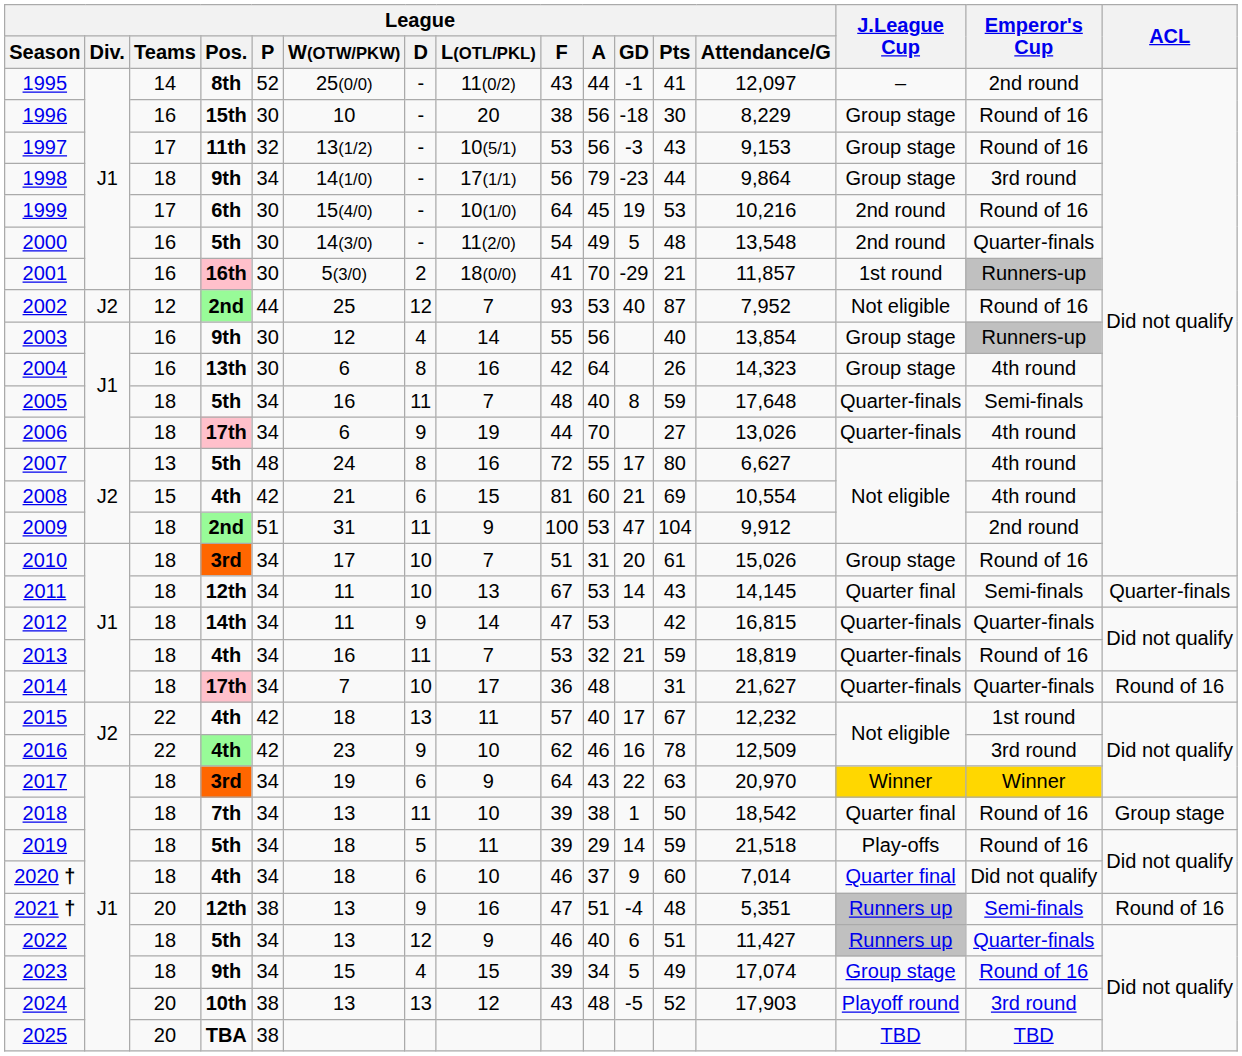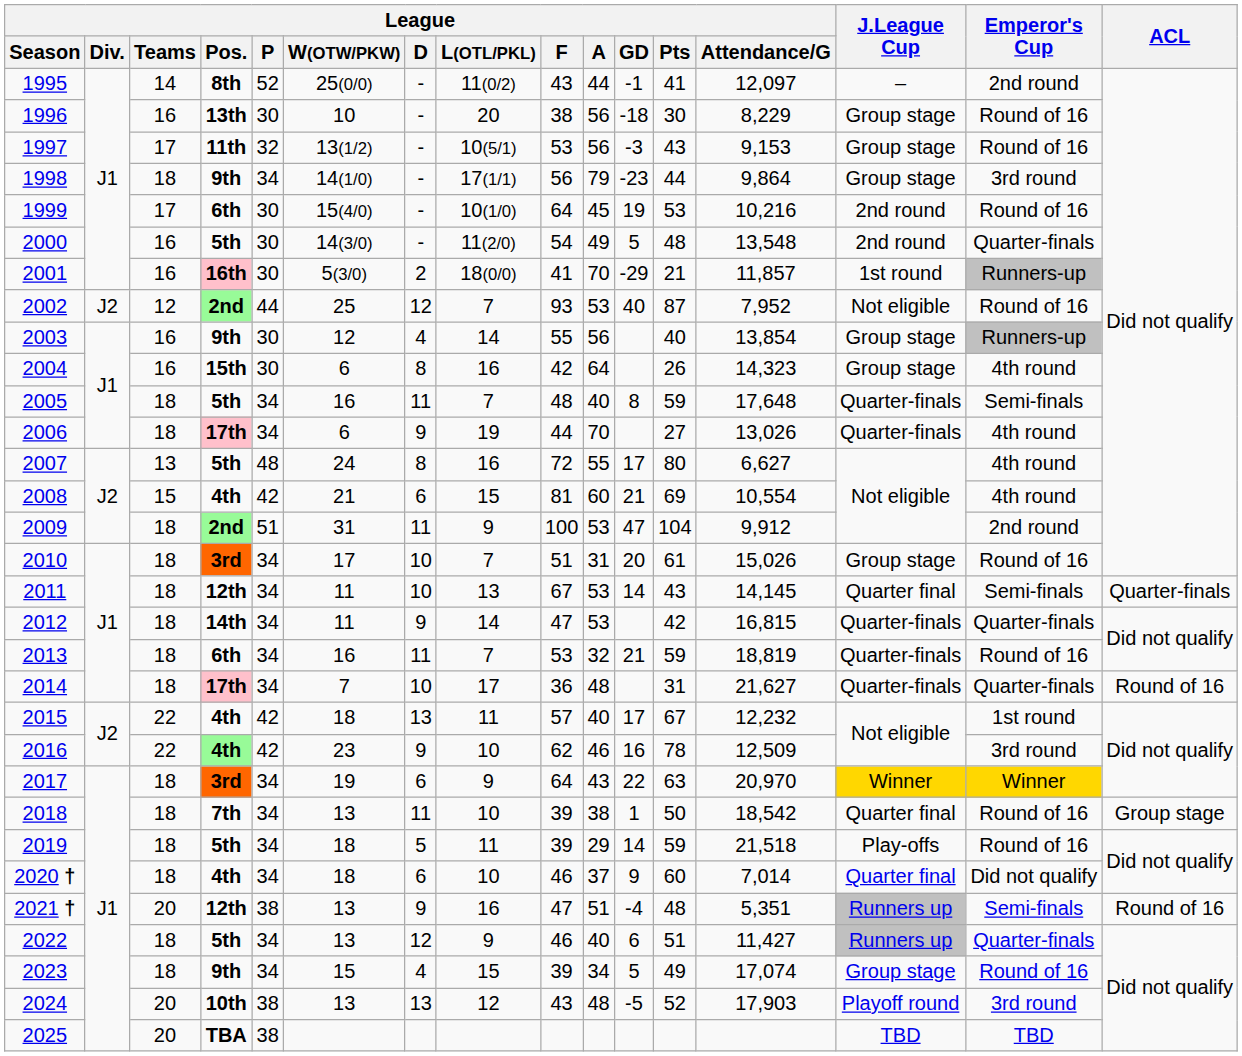 <table class="wikitable" style="text-align:center">
 <tr>
 <th colspan="13">League</th>
 <th rowspan="2"><a href='#'>J.League<br>Cup</a></th>
 <th rowspan="2"><a href='#'>Emperor's<br>Cup</a></th>
 <th rowspan="2"><a href='#'>ACL</a></th>
 </tr>
 <tr bgcolor="#efefef">
 <th>Season</th>
 <th>Div.</th>
 <th>Teams</th>
 <th>Pos.</th>
 <th>P</th>
 <th>W<small>(OTW/PKW)</small></th>
 <th>D</th>
 <th>L<small>(OTL/PKL)</small></th>
 <th>F</th>
 <th>A</th>
 <th>GD</th>
 <th>Pts</th>
 <th>Attendance/G</th>
 </tr>
 <tr>
 <td><a href='#'>1995</a></td>
 <td rowspan="7">J1</td>
 <td>14</td>
 <td><strong>8th</strong></td>
 <td>52</td>
 <td>25<small>(0/0)</small></td>
 <td>-</td>
 <td>11<small>(0/2)</small></td>
 <td>43</td>
 <td>44</td>
 <td>-1</td>
 <td>41</td>
 <td>12,097</td>
 <td>–</td>
 <td>2nd round</td>
 <td rowspan="16">Did not qualify</td>
 </tr>
 <tr>
 <td><a href='#'>1996</a></td>
 <td>16</td>
-<td><strong>15th</strong></td>
+<td><strong>13th</strong></td>
 <td>30</td>
 <td>10</td>
 <td>-</td>
 <td>20</td>
 <td>38</td>
 <td>56</td>
 <td>-18</td>
 <td>30</td>
 <td>8,229</td>
 <td>Group stage</td>
 <td>Round of 16</td>
 </tr>
 <tr>
 <td><a href='#'>1997</a></td>
 <td>17</td>
 <td><strong>11th</strong></td>
 <td>32</td>
 <td>13<small>(1/2)</small></td>
 <td>-</td>
 <td>10<small>(5/1)</small></td>
 <td>53</td>
 <td>56</td>
 <td>-3</td>
 <td>43</td>
 <td>9,153</td>
 <td>Group stage</td>
 <td>Round of 16</td>
 </tr>
 <tr>
 <td><a href='#'>1998</a></td>
 <td>18</td>
 <td><strong>9th</strong></td>
 <td>34</td>
 <td>14<small>(1/0)</small></td>
 <td>-</td>
 <td>17<small>(1/1)</small></td>
 <td>56</td>
 <td>79</td>
 <td>-23</td>
 <td>44</td>
 <td>9,864</td>
 <td>Group stage</td>
 <td>3rd round</td>
 </tr>
 <tr>
 <td><a href='#'>1999</a></td>
 <td>17</td>
 <td><strong>6th</strong></td>
 <td>30</td>
 <td>15<small>(4/0)</small></td>
 <td>-</td>
 <td>10<small>(1/0)</small></td>
 <td>64</td>
 <td>45</td>
 <td>19</td>
 <td>53</td>
 <td>10,216</td>
 <td>2nd round</td>
 <td>Round of 16</td>
 </tr>
 <tr>
 <td><a href='#'>2000</a></td>
 <td>16</td>
 <td><strong>5th</strong></td>
 <td>30</td>
 <td>14<small>(3/0)</small></td>
 <td>-</td>
 <td>11<small>(2/0)</small></td>
 <td>54</td>
 <td>49</td>
 <td>5</td>
 <td>48</td>
 <td>13,548</td>
 <td>2nd round</td>
 <td>Quarter-finals</td>
 </tr>
 <tr>
 <td><a href='#'>2001</a></td>
 <td>16</td>
 <td bgcolor=pink><strong>16th</strong></td>
 <td>30</td>
 <td>5<small>(3/0)</small></td>
 <td>2</td>
 <td>18<small>(0/0)</small></td>
 <td>41</td>
 <td>70</td>
 <td>-29</td>
 <td>21</td>
 <td>11,857</td>
 <td>1st round</td>
 <td bgcolor=silver>Runners-up</td>
 </tr>
 <tr>
 <td><a href='#'>2002</a></td>
 <td>J2</td>
 <td>12</td>
 <td bgcolor=palegreen><strong>2nd</strong></td>
 <td>44</td>
 <td>25</td>
 <td>12</td>
 <td>7</td>
 <td>93</td>
 <td>53</td>
 <td>40</td>
 <td>87</td>
 <td>7,952</td>
 <td>Not eligible</td>
 <td>Round of 16</td>
 </tr>
 <tr>
 <td><a href='#'>2003</a></td>
 <td rowspan="4">J1</td>
 <td>16</td>
 <td><strong>9th</strong></td>
 <td>30</td>
 <td>12</td>
 <td>4</td>
 <td>14</td>
 <td>55</td>
 <td>56</td>
 <td></td>
 <td>40</td>
 <td>13,854</td>
 <td>Group stage</td>
 <td bgcolor=silver>Runners-up</td>
 </tr>
 <tr>
 <td><a href='#'>2004</a></td>
 <td>16</td>
-<td><strong>13th</strong></td>
+<td><strong>15th</strong></td>
 <td>30</td>
 <td>6</td>
 <td>8</td>
 <td>16</td>
 <td>42</td>
 <td>64</td>
 <td></td>
 <td>26</td>
 <td>14,323</td>
 <td>Group stage</td>
 <td>4th round</td>
 </tr>
 <tr>
 <td><a href='#'>2005</a></td>
 <td>18</td>
 <td><strong>5th</strong></td>
 <td>34</td>
 <td>16</td>
 <td>11</td>
 <td>7</td>
 <td>48</td>
 <td>40</td>
 <td>8</td>
 <td>59</td>
 <td>17,648</td>
 <td>Quarter-finals</td>
 <td>Semi-finals</td>
 </tr>
 <tr>
 <td><a href='#'>2006</a></td>
 <td>18</td>
 <td bgcolor=pink><strong>17th</strong></td>
 <td>34</td>
 <td>6</td>
 <td>9</td>
 <td>19</td>
 <td>44</td>
 <td>70</td>
 <td></td>
 <td>27</td>
 <td>13,026</td>
 <td>Quarter-finals</td>
 <td>4th round</td>
 </tr>
 <tr>
 <td><a href='#'>2007</a></td>
 <td rowspan="3">J2</td>
 <td>13</td>
 <td><strong>5th</strong></td>
 <td>48</td>
 <td>24</td>
 <td>8</td>
 <td>16</td>
 <td>72</td>
 <td>55</td>
 <td>17</td>
 <td>80</td>
 <td>6,627</td>
 <td rowspan="3">Not eligible</td>
 <td>4th round</td>
 </tr>
 <tr>
 <td><a href='#'>2008</a></td>
 <td>15</td>
 <td><strong>4th</strong></td>
 <td>42</td>
 <td>21</td>
 <td>6</td>
 <td>15</td>
 <td>81</td>
 <td>60</td>
 <td>21</td>
 <td>69</td>
 <td>10,554</td>
 <td>4th round</td>
 </tr>
 <tr>
 <td><a href='#'>2009</a></td>
 <td>18</td>
 <td bgcolor=palegreen><strong>2nd</strong></td>
 <td>51</td>
 <td>31</td>
 <td>11</td>
 <td>9</td>
 <td>100</td>
 <td>53</td>
 <td>47</td>
 <td>104</td>
 <td>9,912</td>
 <td>2nd round</td>
 </tr>
 <tr>
 <td><a href='#'>2010</a></td>
 <td rowspan="5">J1</td>
 <td>18</td>
 <td bgcolor=ff6600><strong>3rd</strong></td>
 <td>34</td>
 <td>17</td>
 <td>10</td>
 <td>7</td>
 <td>51</td>
 <td>31</td>
 <td>20</td>
 <td>61</td>
 <td>15,026</td>
 <td>Group stage</td>
 <td>Round of 16</td>
 </tr>
 <tr>
 <td><a href='#'>2011</a></td>
 <td>18</td>
 <td><strong>12th</strong></td>
 <td>34</td>
 <td>11</td>
 <td>10</td>
 <td>13</td>
 <td>67</td>
 <td>53</td>
 <td>14</td>
 <td>43</td>
 <td>14,145</td>
 <td>Quarter final</td>
 <td>Semi-finals</td>
 <td>Quarter-finals</td>
 </tr>
 <tr>
 <td><a href='#'>2012</a></td>
 <td>18</td>
 <td><strong>14th</strong></td>
 <td>34</td>
 <td>11</td>
 <td>9</td>
 <td>14</td>
 <td>47</td>
 <td>53</td>
 <td></td>
 <td>42</td>
 <td>16,815</td>
 <td>Quarter-finals</td>
 <td>Quarter-finals</td>
 <td rowspan="2">Did not qualify</td>
 </tr>
 <tr>
 <td><a href='#'>2013</a></td>
 <td>18</td>
-<td><strong>4th</strong></td>
+<td><strong>6th</strong></td>
 <td>34</td>
 <td>16</td>
 <td>11</td>
 <td>7</td>
 <td>53</td>
 <td>32</td>
 <td>21</td>
 <td>59</td>
 <td>18,819</td>
 <td>Quarter-finals</td>
 <td>Round of 16</td>
 </tr>
 <tr>
 <td><a href='#'>2014</a></td>
 <td>18</td>
 <td bgcolor=pink><strong>17th</strong></td>
 <td>34</td>
 <td>7</td>
 <td>10</td>
 <td>17</td>
 <td>36</td>
 <td>48</td>
 <td></td>
 <td>31</td>
 <td>21,627</td>
 <td>Quarter-finals</td>
 <td>Quarter-finals</td>
 <td>Round of 16</td>
 </tr>
 <tr>
 <td><a href='#'>2015</a></td>
 <td rowspan="2">J2</td>
 <td>22</td>
 <td><strong>4th</strong></td>
 <td>42</td>
 <td>18</td>
 <td>13</td>
 <td>11</td>
 <td>57</td>
 <td>40</td>
 <td>17</td>
 <td>67</td>
 <td>12,232</td>
 <td rowspan="2">Not eligible</td>
 <td>1st round</td>
 <td rowspan="3">Did not qualify</td>
 </tr>
 <tr>
 <td><a href='#'>2016</a></td>
 <td>22</td>
 <td bgcolor=palegreen><strong>4th</strong></td>
 <td>42</td>
 <td>23</td>
 <td>9</td>
 <td>10</td>
 <td>62</td>
 <td>46</td>
 <td>16</td>
 <td>78</td>
 <td>12,509</td>
 <td>3rd round</td>
 </tr>
 <tr>
 <td><a href='#'>2017</a></td>
 <td rowspan="9">J1</td>
 <td>18</td>
 <td bgcolor=ff6600><strong>3rd</strong></td>
 <td>34</td>
 <td>19</td>
 <td>6</td>
 <td>9</td>
 <td>64</td>
 <td>43</td>
 <td>22</td>
 <td>63</td>
 <td>20,970</td>
 <td bgcolor=gold>Winner</td>
 <td bgcolor=gold>Winner</td>
 </tr>
 <tr>
 <td><a href='#'>2018</a></td>
 <td>18</td>
 <td><strong>7th</strong></td>
 <td>34</td>
 <td>13</td>
 <td>11</td>
 <td>10</td>
 <td>39</td>
 <td>38</td>
 <td>1</td>
 <td>50</td>
 <td>18,542</td>
 <td>Quarter final</td>
 <td>Round of 16</td>
 <td>Group stage</td>
 </tr>
 <tr>
 <td><a href='#'>2019</a></td>
 <td>18</td>
 <td><strong>5th</strong></td>
 <td>34</td>
 <td>18</td>
 <td>5</td>
 <td>11</td>
 <td>39</td>
 <td>29</td>
 <td>14</td>
 <td>59</td>
 <td>21,518</td>
 <td>Play-offs</td>
 <td>Round of 16</td>
 <td rowspan="2">Did not qualify</td>
 </tr>
 <tr>
 <td><a href='#'>2020</a> <strong>†</strong></td>
 <td>18</td>
 <td><strong>4th</strong></td>
 <td>34</td>
 <td>18</td>
 <td>6</td>
 <td>10</td>
 <td>46</td>
 <td>37</td>
 <td>9</td>
 <td>60</td>
 <td>7,014</td>
 <td><a href='#'>Quarter final</a></td>
 <td>Did not qualify</td>
 </tr>
 <tr>
 <td><a href='#'>2021</a> <strong>†</strong></td>
 <td>20</td>
 <td><strong>12th</strong></td>
 <td>38</td>
 <td>13</td>
 <td>9</td>
 <td>16</td>
 <td>47</td>
 <td>51</td>
 <td>-4</td>
 <td>48</td>
 <td>5,351</td>
 <td bgcolor="silver"><a href='#'>Runners up</a></td>
 <td><a href='#'>Semi-finals</a></td>
 <td>Round of 16</td>
 </tr>
 <tr>
 <td><a href='#'>2022</a></td>
 <td>18</td>
 <td><strong>5th</strong></td>
 <td>34</td>
 <td>13</td>
 <td>12</td>
 <td>9</td>
 <td>46</td>
 <td>40</td>
 <td>6</td>
 <td>51</td>
 <td>11,427</td>
 <td bgcolor="silver"><a href='#'>Runners up</a></td>
 <td><a href='#'>Quarter-finals</a></td>
 <td rowspan="4">Did not qualify</td>
 </tr>
 <tr>
 <td><a href='#'>2023</a></td>
 <td>18</td>
 <td><strong>9th</strong></td>
 <td>34</td>
 <td>15</td>
 <td>4</td>
 <td>15</td>
 <td>39</td>
 <td>34</td>
 <td>5</td>
 <td>49</td>
 <td>17,074</td>
 <td><a href='#'>Group stage</a></td>
 <td><a href='#'>Round of 16</a></td>
 </tr>
 <tr>
 <td><a href='#'>2024</a></td>
 <td>20</td>
 <td><strong>10th</strong></td>
 <td>38</td>
 <td>13</td>
 <td>13</td>
 <td>12</td>
 <td>43</td>
 <td>48</td>
 <td>-5</td>
 <td>52</td>
 <td>17,903</td>
 <td><a href='#'>Playoff round</a></td>
 <td><a href='#'>3rd round</a></td>
 </tr>
 <tr>
 <td><a href='#'>2025</a></td>
 <td>20</td>
 <td><strong>TBA</strong></td>
 <td>38</td>
 <td></td>
 <td></td>
 <td></td>
 <td></td>
 <td></td>
 <td></td>
 <td></td>
 <td></td>
 <td><a href='#'>TBD</a></td>
 <td><a href='#'>TBD</a></td>
 </tr>
 </table>
